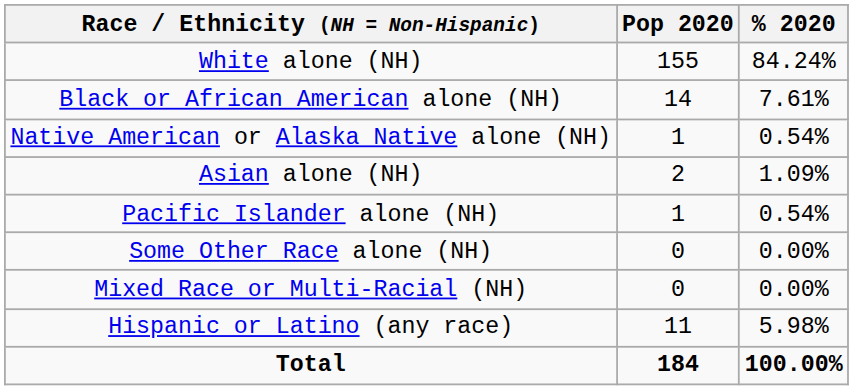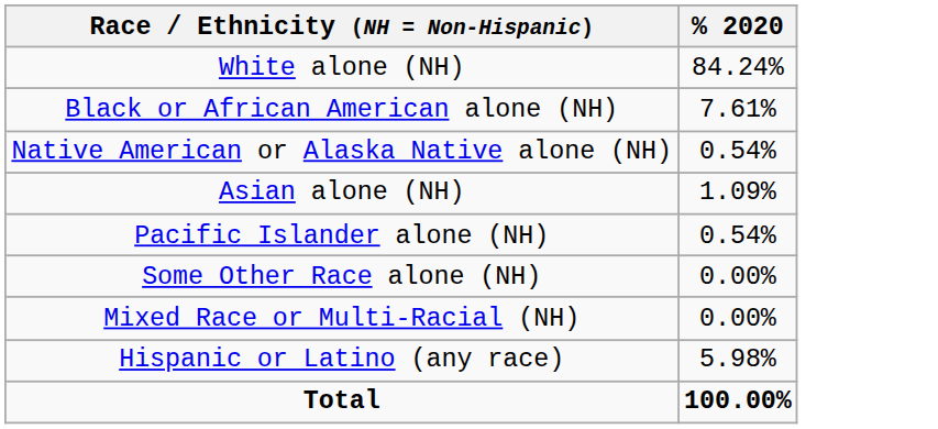 <table class="wikitable" style="text-align:center;">
 <tr>
 <th>Race / Ethnicity <small>(<em>NH = Non-Hispanic</em>)</small></th>
-<th>Pop 2020</th>
 <th>% 2020</th>
 </tr>
 <tr>
 <td><a href='#'>White</a> alone (NH)</td>
-<td>155</td>
 <td>84.24%</td>
 </tr>
 <tr>
 <td><a href='#'>Black or African American</a> alone (NH)</td>
-<td>14</td>
 <td>7.61%</td>
 </tr>
 <tr>
 <td><a href='#'>Native American</a> or <a href='#'>Alaska Native</a> alone (NH)</td>
-<td>1</td>
 <td>0.54%</td>
 </tr>
 <tr>
 <td><a href='#'>Asian</a> alone (NH)</td>
-<td>2</td>
 <td>1.09%</td>
 </tr>
 <tr>
 <td><a href='#'>Pacific Islander</a> alone (NH)</td>
-<td>1</td>
 <td>0.54%</td>
 </tr>
 <tr>
 <td><a href='#'>Some Other Race</a> alone (NH)</td>
-<td>0</td>
 <td>0.00%</td>
 </tr>
 <tr>
 <td><a href='#'>Mixed Race or Multi-Racial</a> (NH)</td>
-<td>0</td>
 <td>0.00%</td>
 </tr>
 <tr>
 <td><a href='#'>Hispanic or Latino</a> (any race)</td>
-<td>11</td>
 <td>5.98%</td>
 </tr>
 <tr>
 <td><strong>Total</strong></td>
-<td><strong>184</strong></td>
 <td><strong>100.00%</strong></td>
 </tr>
 </table>
